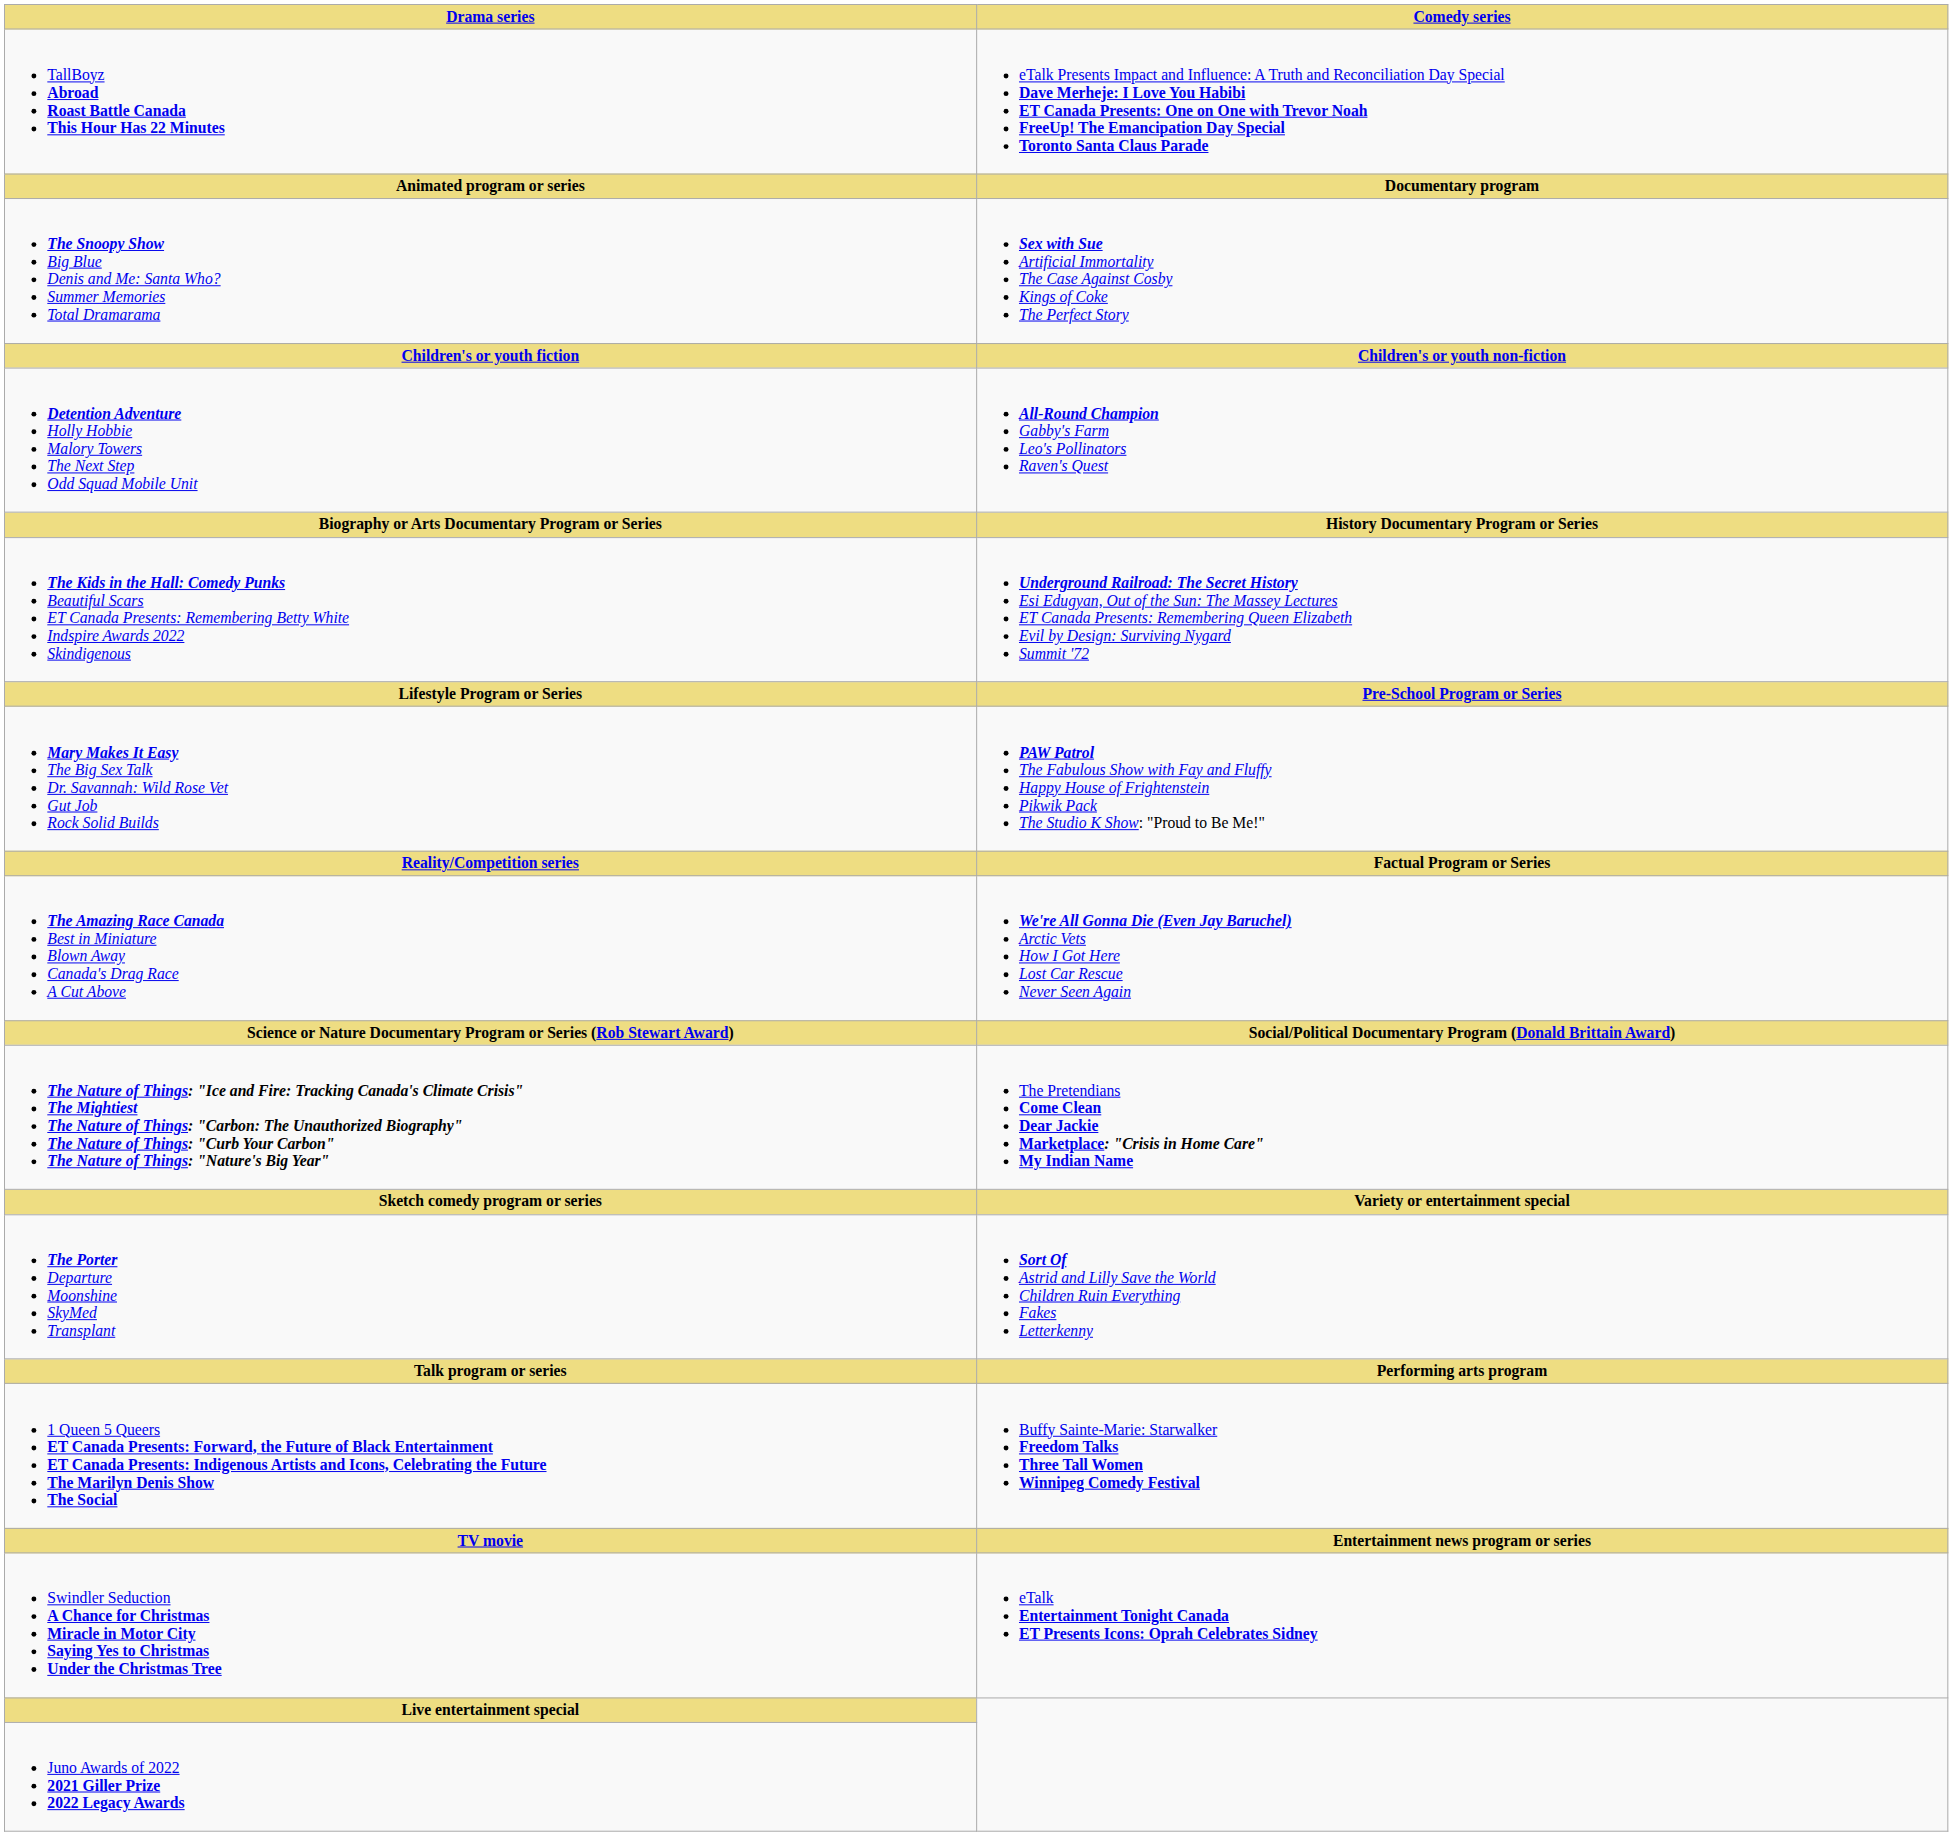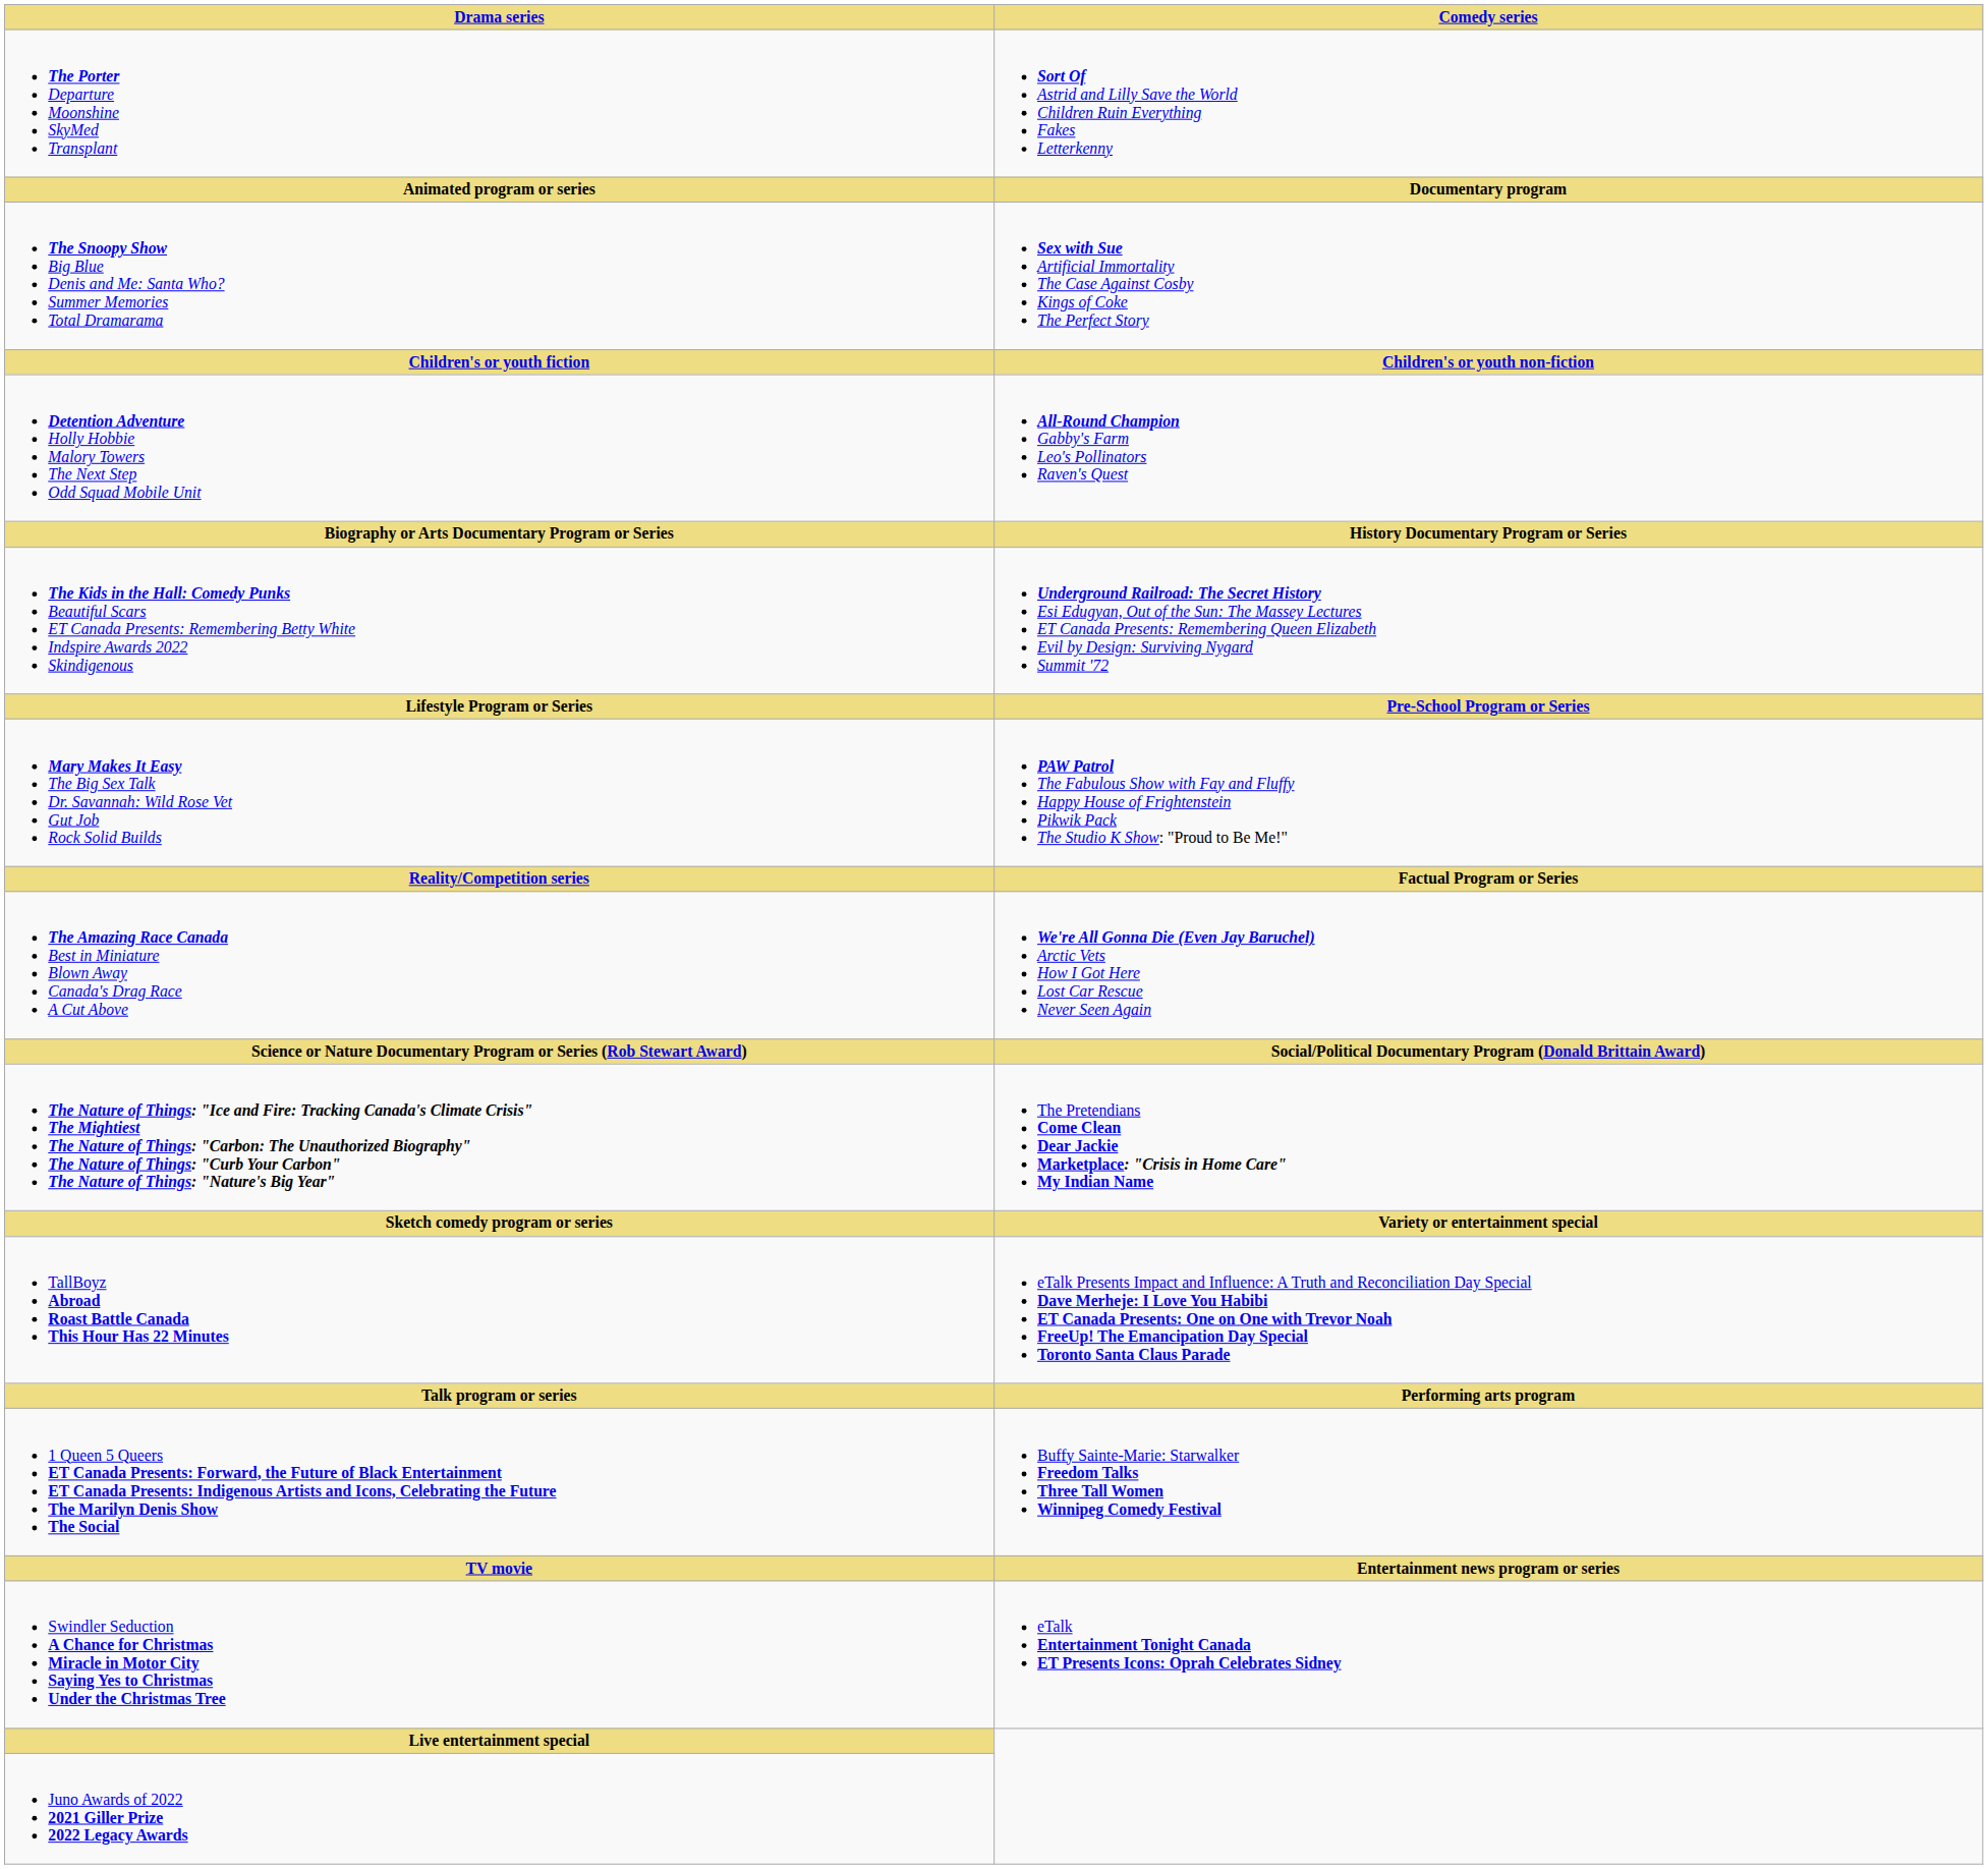 <table class=wikitable width="100%">
 <tr>
 <th style="background:#EEDD82; width:50%"><a href='#'>Drama series</a></th>
 <th style="background:#EEDD82; width:50%"><a href='#'>Comedy series</a></th>
 </tr>
 <tr>
-<td valign="top"><br><ul><li> </em></strong><a href='#'>TallBoyz</a><strong><em></li><li></em><a href='#'>Abroad</a><em></li><li></em><a href='#'>Roast Battle Canada</a><em></li><li></em><a href='#'>This Hour Has 22 Minutes</a><em></li></ul></td>
-<td valign="top"><br><ul><li> </em></strong><a href='#'>eTalk Presents Impact and Influence: A Truth and Reconciliation Day Special</a><strong><em></li><li></em><a href='#'>Dave Merheje: I Love You Habibi</a><em></li><li></em><a href='#'>ET Canada Presents: One on One with Trevor Noah</a><em></li><li></em><a href='#'>FreeUp! The Emancipation Day Special</a><em></li><li></em><a href='#'>Toronto Santa Claus Parade</a><em></li></ul></td>
+<td valign="top"><br><ul><li> <strong><em><a href='#'>The Porter</a></em></strong></li><li><em><a href='#'>Departure</a></em></li><li><em><a href='#'>Moonshine</a></em></li><li><em><a href='#'>SkyMed</a></em></li><li><em><a href='#'>Transplant</a></em></li></ul></td>
+<td valign="top"><br><ul><li> <strong><em><a href='#'>Sort Of</a></em></strong></li><li><em><a href='#'>Astrid and Lilly Save the World</a></em></li><li><em><a href='#'>Children Ruin Everything</a></em></li><li><em><a href='#'>Fakes</a></em></li><li><em><a href='#'>Letterkenny</a></em></li></ul></td>
 </tr>
 <tr>
 <th style="background:#EEDD82; width:50%">Animated program or series</th>
 <th style="background:#EEDD82; width:50%">Documentary program</th>
 </tr>
 <tr>
 <td valign="top"><br><ul><li> <strong><em><a href='#'>The Snoopy Show</a></em></strong></li><li><em><a href='#'>Big Blue</a></em></li><li><em><a href='#'>Denis and Me: Santa Who?</a></em></li><li><em><a href='#'>Summer Memories</a></em></li><li><em><a href='#'>Total Dramarama</a></em></li></ul></td>
 <td valign="top"><br><ul><li> <strong><em><a href='#'>Sex with Sue</a></em></strong></li><li><em><a href='#'>Artificial Immortality</a></em></li><li><em><a href='#'>The Case Against Cosby</a></em></li><li><em><a href='#'>Kings of Coke</a></em></li><li><em><a href='#'>The Perfect Story</a></em></li></ul></td>
 </tr>
 <tr>
 <th style="background:#EEDD82; width:50%"><a href='#'>Children's or youth fiction</a></th>
 <th style="background:#EEDD82; width:50%"><a href='#'>Children's or youth non-fiction</a></th>
 </tr>
 <tr>
 <td valign="top"><br><ul><li> <strong><em><a href='#'>Detention Adventure</a></em></strong></li><li><em><a href='#'>Holly Hobbie</a></em></li><li><em><a href='#'>Malory Towers</a></em></li><li><em><a href='#'>The Next Step</a></em></li><li><em><a href='#'>Odd Squad Mobile Unit</a></em></li></ul></td>
 <td valign="top"><br><ul><li> <strong><em><a href='#'>All-Round Champion</a></em></strong></li><li><em><a href='#'>Gabby's Farm</a></em></li><li><em><a href='#'>Leo's Pollinators</a></em></li><li><em><a href='#'>Raven's Quest</a></em></li></ul></td>
 </tr>
 <tr>
 <th style="background:#EEDD82; width:50%">Biography or Arts Documentary Program or Series</th>
 <th style="background:#EEDD82; width:50%">History Documentary Program or Series</th>
 </tr>
 <tr>
 <td valign="top"><br><ul><li> <strong><em><a href='#'>The Kids in the Hall: Comedy Punks</a></em></strong></li><li><em><a href='#'>Beautiful Scars</a></em></li><li><em><a href='#'>ET Canada Presents: Remembering Betty White</a></em></li><li><em><a href='#'>Indspire Awards 2022</a></em></li><li><em><a href='#'>Skindigenous</a></em></li></ul></td>
 <td valign="top"><br><ul><li> <strong><em><a href='#'>Underground Railroad: The Secret History</a></em></strong></li><li><em><a href='#'>Esi Edugyan, Out of the Sun: The Massey Lectures</a></em></li><li><em><a href='#'>ET Canada Presents: Remembering Queen Elizabeth</a></em></li><li><em><a href='#'>Evil by Design: Surviving Nygard</a></em></li><li><em><a href='#'>Summit '72</a></em></li></ul></td>
 </tr>
 <tr>
 <th style="background:#EEDD82; width:50%">Lifestyle Program or Series</th>
 <th style="background:#EEDD82; width:50%"><a href='#'>Pre-School Program or Series</a></th>
 </tr>
 <tr>
 <td valign="top"><br><ul><li> <strong><em><a href='#'>Mary Makes It Easy</a></em></strong></li><li><em><a href='#'>The Big Sex Talk</a></em></li><li><em><a href='#'>Dr. Savannah: Wild Rose Vet</a></em></li><li><em><a href='#'>Gut Job</a></em></li><li><em><a href='#'>Rock Solid Builds</a></em></li></ul></td>
 <td valign="top"><br><ul><li> <strong><em><a href='#'>PAW Patrol</a></em></strong></li><li><em><a href='#'>The Fabulous Show with Fay and Fluffy</a></em></li><li><em><a href='#'>Happy House of Frightenstein</a></em></li><li><em><a href='#'>Pikwik Pack</a></em></li><li><em><a href='#'>The Studio K Show</a></em>: "Proud to Be Me!"</li></ul></td>
 </tr>
 <tr>
 <th style="background:#EEDD82; width:50%"><a href='#'>Reality/Competition series</a></th>
 <th style="background:#EEDD82; width:50%">Factual Program or Series</th>
 </tr>
 <tr>
 <td valign="top"><br><ul><li> <strong><em><a href='#'>The Amazing Race Canada</a></em></strong></li><li><em><a href='#'>Best in Miniature</a></em></li><li><em><a href='#'>Blown Away</a></em></li><li><em><a href='#'>Canada's Drag Race</a></em></li><li><em><a href='#'>A Cut Above</a></em></li></ul></td>
 <td valign="top"><br><ul><li> <strong><em><a href='#'>We're All Gonna Die (Even Jay Baruchel)</a></em></strong></li><li><em><a href='#'>Arctic Vets</a></em></li><li><em><a href='#'>How I Got Here</a></em></li><li><em><a href='#'>Lost Car Rescue</a></em></li><li><em><a href='#'>Never Seen Again</a></em></li></ul></td>
 </tr>
 <tr>
 <th style="background:#EEDD82; width:50%">Science or Nature Documentary Program or Series (<a href='#'>Rob Stewart Award</a>)</th>
 <th style="background:#EEDD82; width:50%">Social/Political Documentary Program (<a href='#'>Donald Brittain Award</a>)</th>
 </tr>
 <tr>
 <td valign="top"><br><ul><li> <strong><em><a href='#'>The Nature of Things</a><em>: "Ice and Fire: Tracking Canada's Climate Crisis"<strong></li><li></em><a href='#'>The Mightiest</a><em></li><li></em><a href='#'>The Nature of Things</a><em>: "Carbon: The Unauthorized Biography"</li><li></em><a href='#'>The Nature of Things</a><em>: "Curb Your Carbon"</li><li></em><a href='#'>The Nature of Things</a><em>: "Nature's Big Year"</li></ul></td>
 <td valign="top"><br><ul><li> </em></strong><a href='#'>The Pretendians</a><strong><em></li><li></em><a href='#'>Come Clean</a><em></li><li></em><a href='#'>Dear Jackie</a><em></li><li></em><a href='#'>Marketplace</a><em>: "Crisis in Home Care"</li><li></em><a href='#'>My Indian Name</a><em></li></ul></td>
 </tr>
 <tr>
 <th style="background:#EEDD82; width:50%">Sketch comedy program or series</th>
 <th style="background:#EEDD82; width:50%">Variety or entertainment special</th>
 </tr>
 <tr>
-<td valign="top"><br><ul><li> <strong><em><a href='#'>The Porter</a></em></strong></li><li><em><a href='#'>Departure</a></em></li><li><em><a href='#'>Moonshine</a></em></li><li><em><a href='#'>SkyMed</a></em></li><li><em><a href='#'>Transplant</a></em></li></ul></td>
-<td valign="top"><br><ul><li> <strong><em><a href='#'>Sort Of</a></em></strong></li><li><em><a href='#'>Astrid and Lilly Save the World</a></em></li><li><em><a href='#'>Children Ruin Everything</a></em></li><li><em><a href='#'>Fakes</a></em></li><li><em><a href='#'>Letterkenny</a></em></li></ul></td>
+<td valign="top"><br><ul><li> </em></strong><a href='#'>TallBoyz</a><strong><em></li><li></em><a href='#'>Abroad</a><em></li><li></em><a href='#'>Roast Battle Canada</a><em></li><li></em><a href='#'>This Hour Has 22 Minutes</a><em></li></ul></td>
+<td valign="top"><br><ul><li> </em></strong><a href='#'>eTalk Presents Impact and Influence: A Truth and Reconciliation Day Special</a><strong><em></li><li></em><a href='#'>Dave Merheje: I Love You Habibi</a><em></li><li></em><a href='#'>ET Canada Presents: One on One with Trevor Noah</a><em></li><li></em><a href='#'>FreeUp! The Emancipation Day Special</a><em></li><li></em><a href='#'>Toronto Santa Claus Parade</a><em></li></ul></td>
 </tr>
 <tr>
 <th style="background:#EEDD82; width:50%">Talk program or series</th>
 <th style="background:#EEDD82; width:50%">Performing arts program</th>
 </tr>
 <tr>
 <td valign="top"><br><ul><li> </em></strong><a href='#'>1 Queen 5 Queers</a><strong><em></li><li></em><a href='#'>ET Canada Presents: Forward, the Future of Black Entertainment</a><em></li><li></em><a href='#'>ET Canada Presents: Indigenous Artists and Icons, Celebrating the Future</a><em></li><li></em><a href='#'>The Marilyn Denis Show</a><em></li><li></em><a href='#'>The Social</a><em></li></ul></td>
 <td valign="top"><br><ul><li> </em></strong><a href='#'>Buffy Sainte-Marie: Starwalker</a><strong><em></li><li></em><a href='#'>Freedom Talks</a><em></li><li></em><a href='#'>Three Tall Women</a><em></li><li></em><a href='#'>Winnipeg Comedy Festival</a><em></li></ul></td>
 </tr>
 <tr>
 <th style="background:#EEDD82; width:50%"><a href='#'>TV movie</a></th>
 <th style="background:#EEDD82; width:50%">Entertainment news program or series</th>
 </tr>
 <tr>
 <td valign="top"><br><ul><li> </em></strong><a href='#'>Swindler Seduction</a><strong><em></li><li></em><a href='#'>A Chance for Christmas</a><em></li><li></em><a href='#'>Miracle in Motor City</a><em></li><li></em><a href='#'>Saying Yes to Christmas</a><em></li><li></em><a href='#'>Under the Christmas Tree</a><em></li></ul></td>
 <td valign="top"><br><ul><li> </em></strong><a href='#'>eTalk</a><strong><em></li><li></em><a href='#'>Entertainment Tonight Canada</a><em></li><li></em><a href='#'>ET Presents Icons: Oprah Celebrates Sidney</a><em></li></ul></td>
 </tr>
 <tr>
 <th style="background:#EEDD82; width:50%">Live entertainment special</th>
 </tr>
 <tr>
 <td valign="top"><br><ul><li> </em></strong><a href='#'>Juno Awards of 2022</a><strong><em></li><li></em><a href='#'>2021 Giller Prize</a><em></li><li></em><a href='#'>2022 Legacy Awards</a><em></li></ul></td>
 </tr>
 </table>
